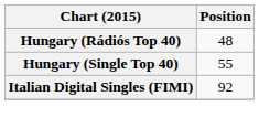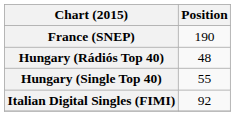 <table class="wikitable sortable plainrowheaders" style="text-align:center;">
 <tr>
 <th scope="col">Chart (2015)</th>
 <th scope="col">Position</th>
+</tr>
+<tr>
+<th scope="row">France (SNEP)</th>
+<td>190</td>
 </tr>
 <tr>
 <th scope="row">Hungary (Rádiós Top 40)</th>
 <td>48</td>
 </tr>
 <tr>
 <th scope="row">Hungary (Single Top 40)</th>
 <td>55</td>
 </tr>
 <tr>
 <th scope="row">Italian Digital Singles (FIMI)</th>
 <td>92</td>
 </tr>
 <tr>
 </tr>
 </table>
